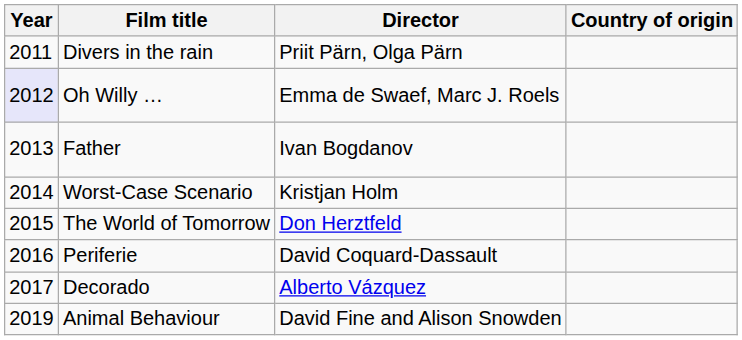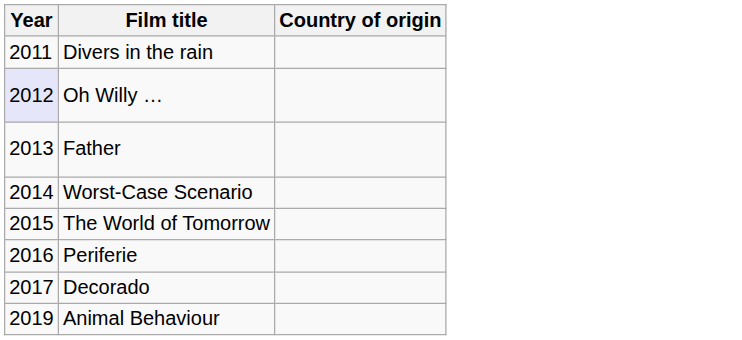 <table class="wikitable sortable">
 <tr>
 <th>Year</th>
 <th>Film title</th>
-<th>Director</th>
 <th>Country of origin</th>
 </tr>
 <tr>
 <td>2011</td>
 <td>Divers in the rain</td>
-<td>Priit Pärn, Olga Pärn</td>
 <td></td>
 </tr>
 <tr>
 <td style="background: lavender;">2012</td>
 <td>Oh Willy …</td>
-<td>Emma de Swaef, Marc J. Roels</td>
 <td><br><br></td>
 </tr>
 <tr>
 <td>2013</td>
 <td>Father</td>
-<td>Ivan Bogdanov</td>
 <td><br><br></td>
 </tr>
 <tr>
 <td>2014</td>
 <td>Worst-Case Scenario</td>
-<td>Kristjan Holm</td>
 <td></td>
 </tr>
 <tr>
 <td>2015</td>
 <td>The World of Tomorrow</td>
-<td><a href='#'>Don Herztfeld</a></td>
 <td></td>
 </tr>
 <tr>
 <td>2016</td>
 <td>Periferie</td>
-<td>David Coquard-Dassault</td>
 <td></td>
 </tr>
 <tr>
 <td>2017</td>
 <td>Decorado</td>
-<td><a href='#'>Alberto Vázquez</a></td>
 <td></td>
 </tr>
 <tr>
 <td>2019</td>
 <td>Animal Behaviour</td>
-<td>David Fine and Alison Snowden</td>
 <td></td>
 </tr>
 </table>
